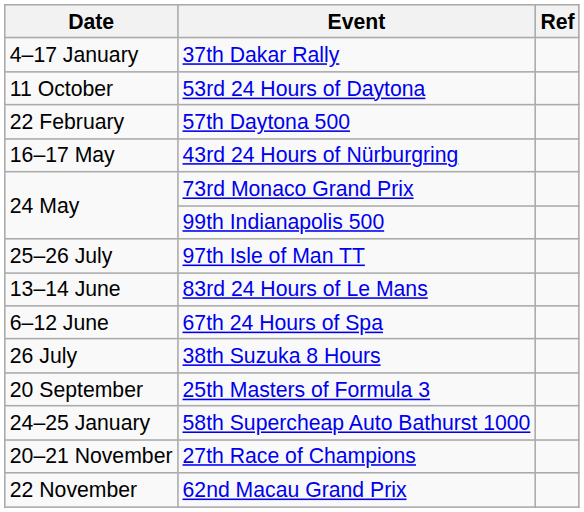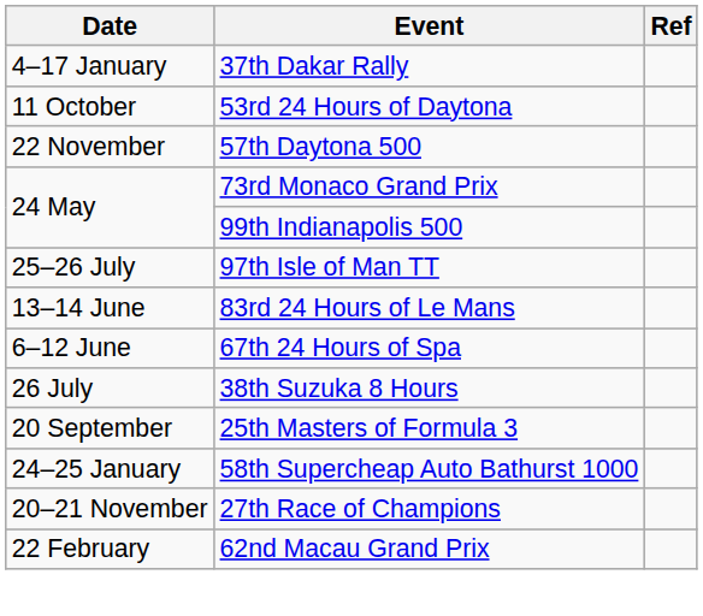 <table class="wikitable" style="font-size: 85%">
 <tr>
 <th>Date</th>
 <th>Event</th>
 <th>Ref</th>
 </tr>
 <tr>
 <td>4–17 January</td>
 <td><a href='#'>37th Dakar Rally</a></td>
 <td></td>
 </tr>
 <tr>
 <td>11 October</td>
 <td><a href='#'>53rd 24 Hours of Daytona</a></td>
 <td></td>
 </tr>
 <tr>
-<td>22 February</td>
+<td>22 November</td>
 <td><a href='#'>57th Daytona 500</a></td>
-<td></td>
-</tr>
-<tr>
-<td>16–17 May</td>
-<td><a href='#'>43rd 24 Hours of Nürburgring</a></td>
 <td></td>
 </tr>
 <tr>
 <td rowspan=2>24 May</td>
 <td><a href='#'>73rd Monaco Grand Prix</a></td>
 <td></td>
 </tr>
 <tr>
 <td><a href='#'>99th Indianapolis 500</a></td>
 <td></td>
 </tr>
 <tr>
 <td>25–26 July</td>
 <td><a href='#'>97th Isle of Man TT</a></td>
 <td></td>
 </tr>
 <tr>
 <td>13–14 June</td>
 <td><a href='#'>83rd 24 Hours of Le Mans</a></td>
 <td></td>
 </tr>
 <tr>
 <td>6–12 June</td>
 <td><a href='#'>67th 24 Hours of Spa</a></td>
 <td></td>
 </tr>
 <tr>
 <td>26 July</td>
 <td><a href='#'>38th Suzuka 8 Hours</a></td>
 <td></td>
 </tr>
 <tr>
 <td>20 September</td>
 <td><a href='#'>25th Masters of Formula 3</a></td>
 <td></td>
 </tr>
 <tr>
 <td>24–25 January</td>
 <td><a href='#'>58th Supercheap Auto Bathurst 1000</a></td>
 <td></td>
 </tr>
 <tr>
 <td>20–21 November</td>
 <td><a href='#'>27th Race of Champions</a></td>
 <td></td>
 </tr>
 <tr>
-<td>22 November</td>
+<td>22 February</td>
 <td><a href='#'>62nd Macau Grand Prix</a></td>
 <td></td>
 </tr>
 </table>
